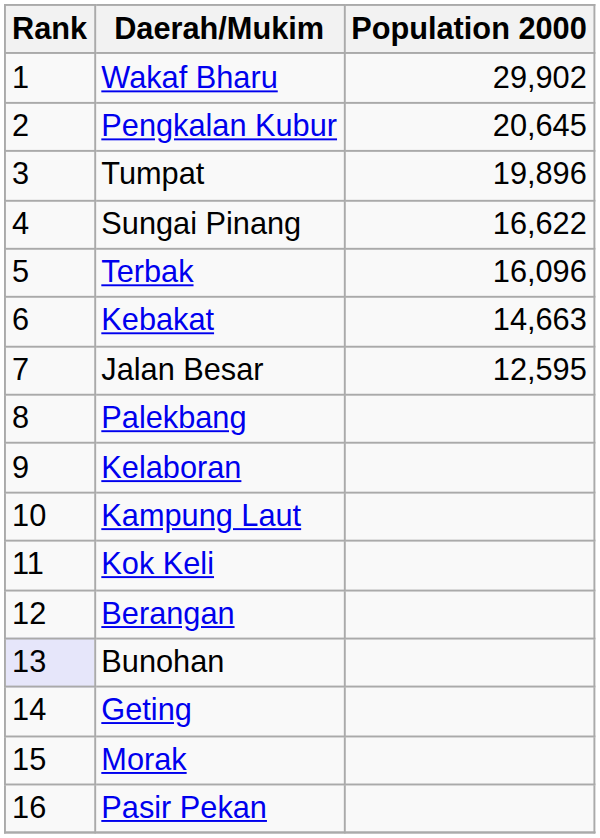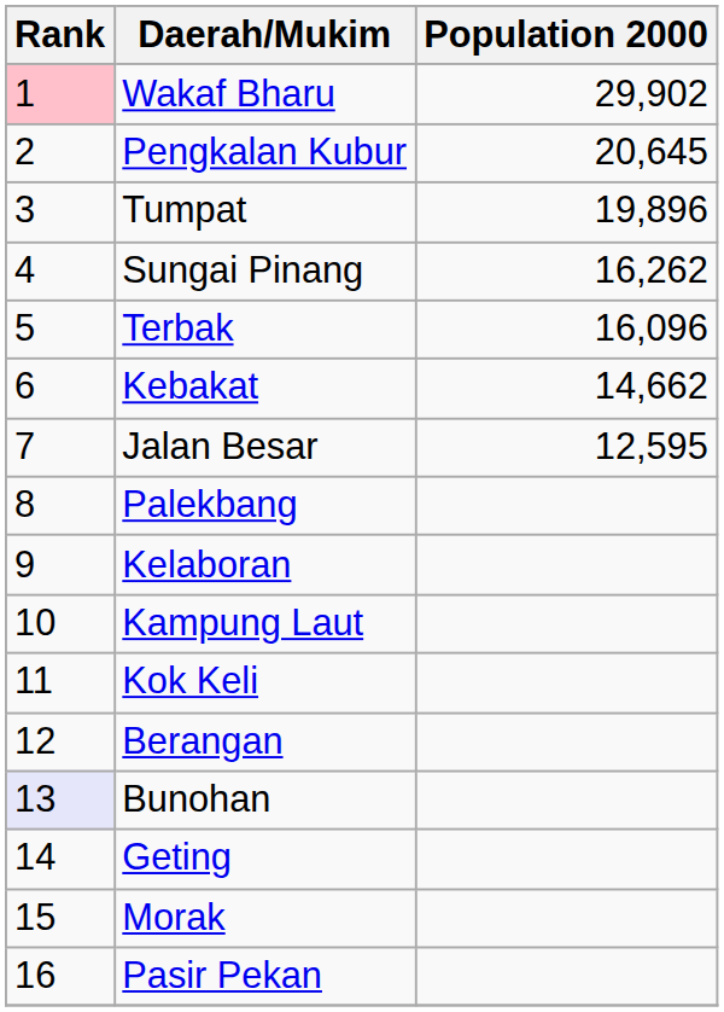 <table class="wikitable" style="text-align:right; margin-right:60px">
 <tr>
 <th>Rank</th>
 <th>Daerah/Mukim</th>
 <th>Population 2000</th>
 </tr>
 <tr>
-<td align=left>1</td>
+<td align=left style="background: pink;">1</td>
 <td align=left><a href='#'>Wakaf Bharu</a></td>
 <td>29,902</td>
 </tr>
 <tr>
 <td align=left>2</td>
 <td align=left><a href='#'>Pengkalan Kubur</a></td>
 <td>20,645</td>
 </tr>
 <tr>
 <td align=left>3</td>
 <td align=left>Tumpat</td>
 <td>19,896</td>
 </tr>
 <tr>
 <td align=left>4</td>
 <td align=left>Sungai Pinang</td>
-<td>16,622</td>
+<td>16,262</td>
 </tr>
 <tr>
 <td align=left>5</td>
 <td align=left><a href='#'>Terbak</a></td>
 <td>16,096</td>
 </tr>
 <tr>
 <td align=left>6</td>
 <td align=left><a href='#'>Kebakat</a></td>
-<td>14,663</td>
+<td>14,662</td>
 </tr>
 <tr>
 <td align=left>7</td>
 <td align=left>Jalan Besar</td>
 <td>12,595</td>
 </tr>
 <tr>
 <td align=left>8</td>
 <td align=left><a href='#'>Palekbang</a></td>
 <td></td>
 </tr>
 <tr>
 <td align=left>9</td>
 <td align=left><a href='#'>Kelaboran</a></td>
 <td></td>
 </tr>
 <tr>
 <td align=left>10</td>
 <td align=left><a href='#'>Kampung Laut</a></td>
 <td></td>
 </tr>
 <tr>
 <td align=left>11</td>
 <td align=left><a href='#'>Kok Keli</a></td>
 <td></td>
 </tr>
 <tr>
 <td align=left>12</td>
 <td align=left><a href='#'>Berangan</a></td>
 <td></td>
 </tr>
 <tr>
 <td align=left style="background: lavender;">13</td>
 <td align=left>Bunohan</td>
 <td></td>
 </tr>
 <tr>
 <td align=left>14</td>
 <td align=left><a href='#'>Geting</a></td>
 <td></td>
 </tr>
 <tr>
 <td align=left>15</td>
 <td align=left><a href='#'>Morak</a></td>
 <td></td>
 </tr>
 <tr>
 <td align=left>16</td>
 <td align=left><a href='#'>Pasir Pekan</a></td>
 <td></td>
 </tr>
 <tr>
 </tr>
 </table>
